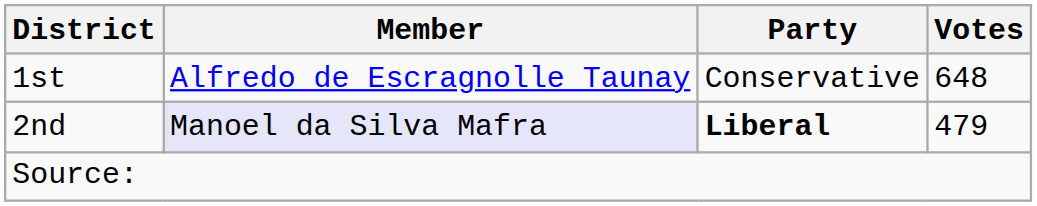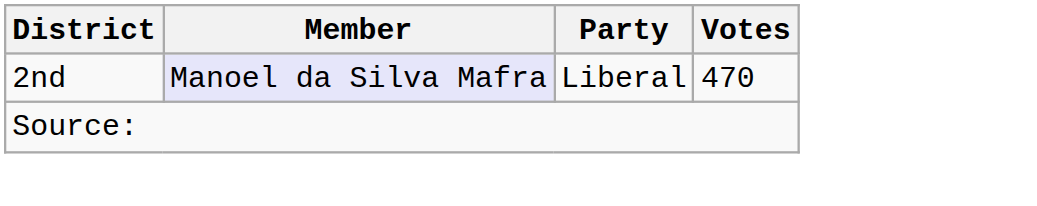 <table class="wikitable">
 <tr>
 <th>District</th>
 <th>Member</th>
 <th>Party</th>
 <th>Votes</th>
 </tr>
 <tr>
-<td>1st</td>
-<td><a href='#'>Alfredo de Escragnolle Taunay</a></td>
-<td>Conservative</td>
-<td>648</td>
-</tr>
-<tr>
 <td>2nd</td>
 <td style="background: lavender;">Manoel da Silva Mafra</td>
-<td><strong>Liberal</strong></td>
-<td>479</td>
+<td>Liberal</td>
+<td>470</td>
 </tr>
 <tr>
 <td colspan="4">Source: </td>
 </tr>
 </table>
